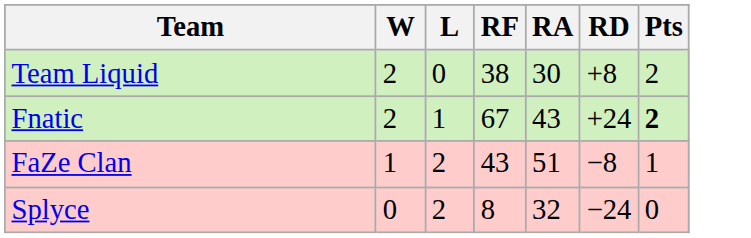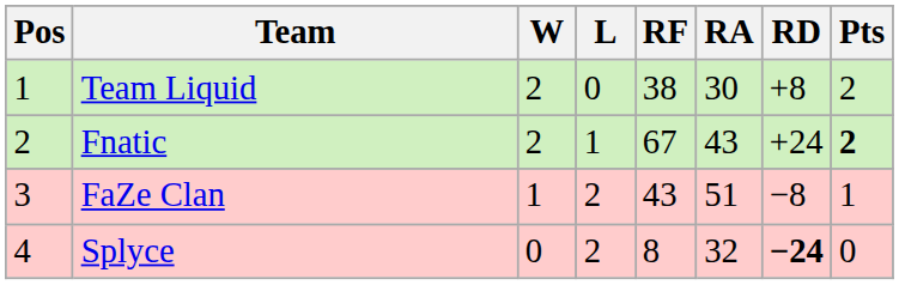 <table class="wikitable">
 <tr>
+<th width="20px">Pos</th>
 <th width="200px">Team</th>
 <th width="20px">W</th>
 <th width="20px">L</th>
 <th width="20px">RF</th>
 <th width="20px">RA</th>
 <th width="20px">RD</th>
 <th width="20px">Pts</th>
 </tr>
 <tr style="background: #D0F0C0;">
+<td>1</td>
 <td><a href='#'>Team Liquid</a></td>
 <td>2</td>
 <td>0</td>
 <td>38</td>
 <td>30</td>
 <td>+8</td>
 <td>2</td>
 </tr>
 <tr style="background: #D0F0C0;">
+<td>2</td>
 <td><a href='#'>Fnatic</a></td>
 <td>2</td>
 <td>1</td>
 <td>67</td>
 <td>43</td>
 <td>+24</td>
 <td><strong>2</strong></td>
 </tr>
 <tr style="background: #FFCCCC;">
+<td>3</td>
 <td><a href='#'>FaZe Clan</a></td>
 <td>1</td>
 <td>2</td>
 <td>43</td>
 <td>51</td>
 <td>−8</td>
 <td>1</td>
 </tr>
 <tr style="background: #FFCCCC;">
+<td>4</td>
 <td><a href='#'>Splyce</a></td>
 <td>0</td>
 <td>2</td>
 <td>8</td>
 <td>32</td>
-<td>−24</td>
+<td><strong>−24</strong></td>
 <td>0</td>
 </tr>
 </table>
